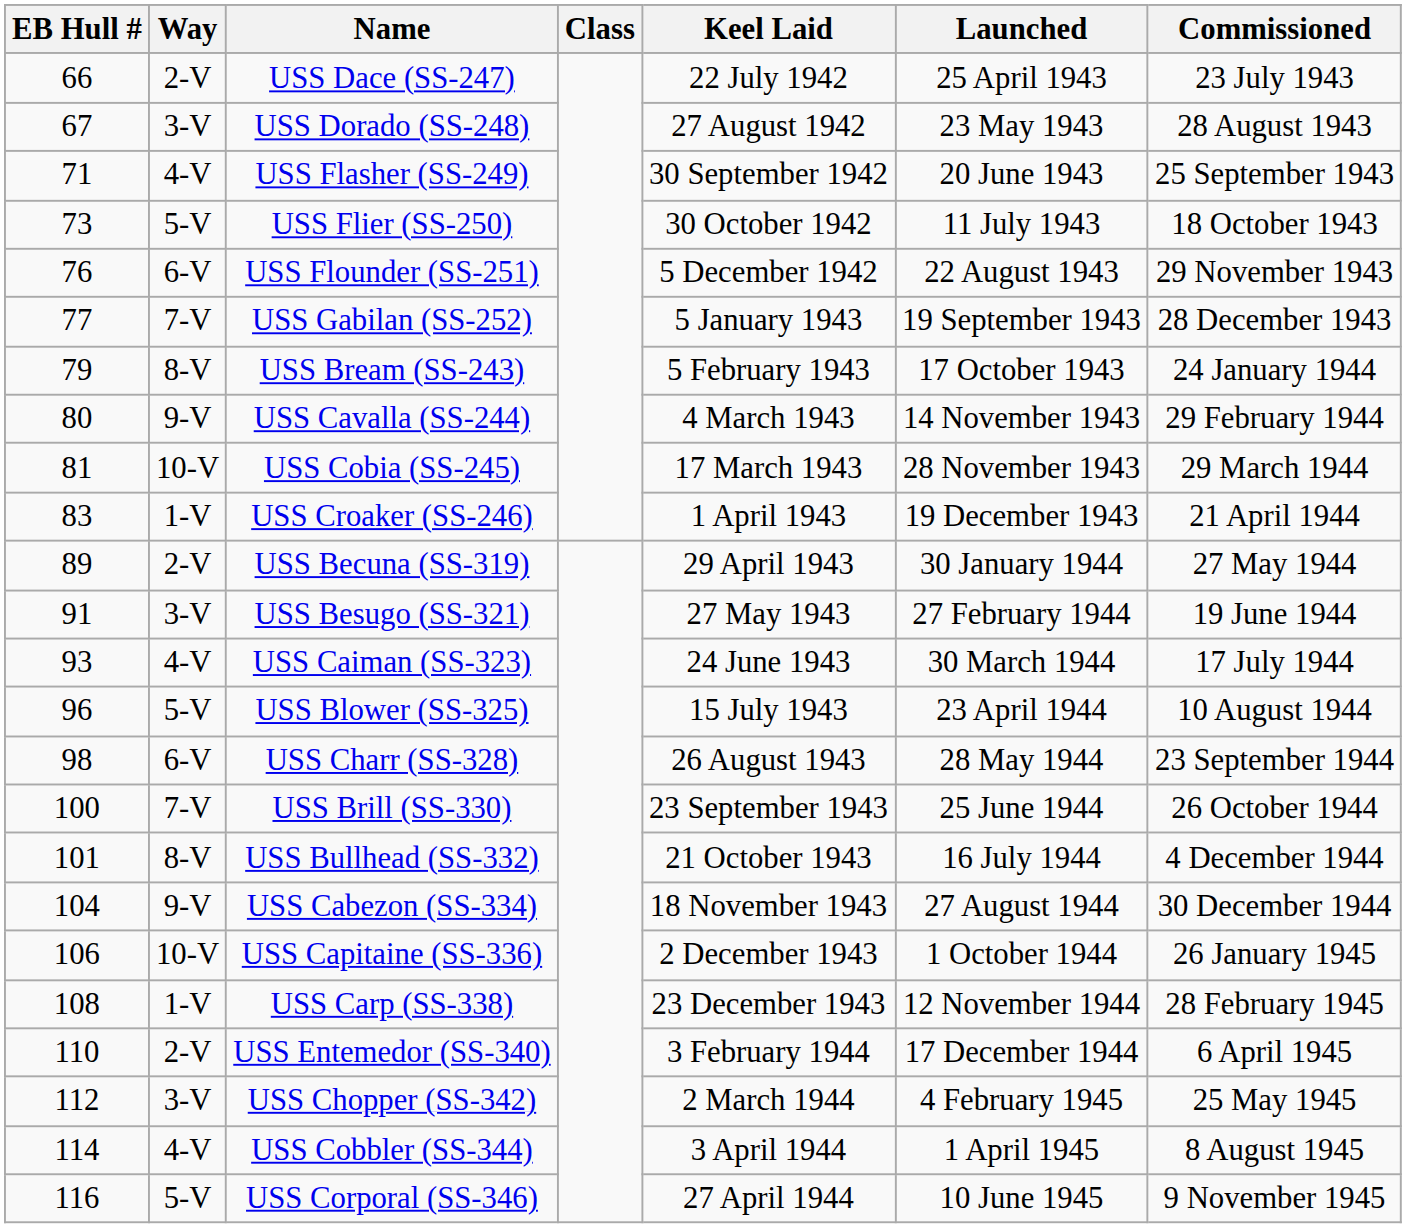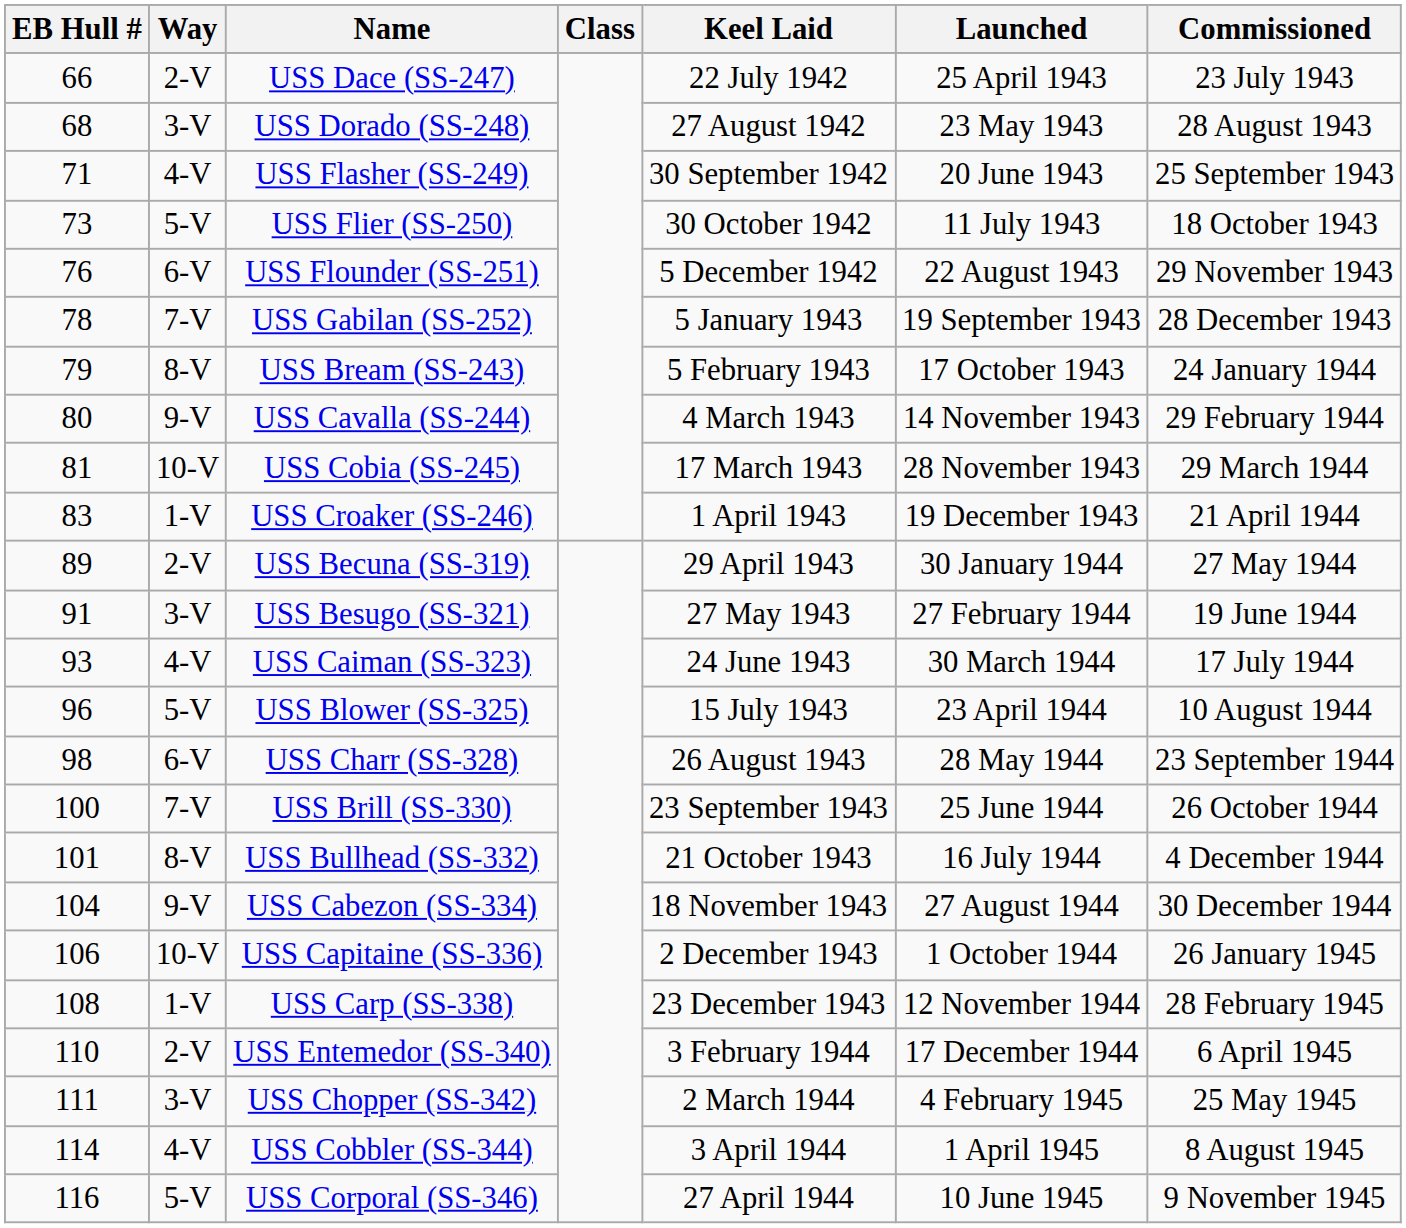 <table class="wikitable" style="text-align: center;">
 <tr>
 <th>EB Hull # </th>
 <th>Way </th>
 <th>Name </th>
 <th>Class </th>
 <th>Keel Laid</th>
 <th>Launched</th>
 <th>Commissioned</th>
 </tr>
 <tr>
 <td>66</td>
 <td>2-V</td>
 <td><a href='#'>USS Dace (SS-247)</a></td>
 <td rowspan="10"></td>
 <td>22 July 1942 </td>
 <td>25 April 1943 </td>
 <td>23 July 1943 </td>
 </tr>
 <tr>
-<td>67</td>
+<td>68</td>
 <td>3-V</td>
 <td><a href='#'>USS Dorado (SS-248)</a></td>
 <td>27 August 1942 </td>
 <td>23 May 1943 </td>
 <td>28 August 1943 </td>
 </tr>
 <tr>
 <td>71</td>
 <td>4-V</td>
 <td><a href='#'>USS Flasher (SS-249)</a></td>
 <td>30 September 1942 </td>
 <td>20 June 1943 </td>
 <td>25 September 1943 </td>
 </tr>
 <tr>
 <td>73</td>
 <td>5-V</td>
 <td><a href='#'>USS Flier (SS-250)</a></td>
 <td>30 October 1942 </td>
 <td>11 July 1943 </td>
 <td>18 October 1943 </td>
 </tr>
 <tr>
 <td>76</td>
 <td>6-V</td>
 <td><a href='#'>USS Flounder (SS-251)</a></td>
 <td>5 December 1942 </td>
 <td>22 August 1943 </td>
 <td>29 November 1943 </td>
 </tr>
 <tr>
-<td>77</td>
+<td>78</td>
 <td>7-V</td>
 <td><a href='#'>USS Gabilan (SS-252)</a></td>
 <td>5 January 1943 </td>
 <td>19 September 1943 </td>
 <td>28 December 1943 </td>
 </tr>
 <tr>
 <td>79</td>
 <td>8-V</td>
 <td><a href='#'>USS Bream (SS-243)</a></td>
 <td>5 February 1943 </td>
 <td>17 October 1943 </td>
 <td>24 January 1944 </td>
 </tr>
 <tr>
 <td>80</td>
 <td>9-V</td>
 <td><a href='#'>USS Cavalla (SS-244)</a></td>
 <td>4 March 1943 </td>
 <td>14 November 1943 </td>
 <td>29 February 1944 </td>
 </tr>
 <tr>
 <td>81</td>
 <td>10-V</td>
 <td><a href='#'>USS Cobia (SS-245)</a></td>
 <td>17 March 1943 </td>
 <td>28 November 1943 </td>
 <td>29 March 1944 </td>
 </tr>
 <tr>
 <td>83</td>
 <td>1-V</td>
 <td><a href='#'>USS Croaker (SS-246)</a></td>
 <td>1 April 1943 </td>
 <td>19 December 1943 </td>
 <td>21 April 1944 </td>
 </tr>
 <tr>
 <td>89</td>
 <td>2-V</td>
 <td><a href='#'>USS Becuna (SS-319)</a></td>
 <td rowspan="14"></td>
 <td>29 April 1943 </td>
 <td>30 January 1944 </td>
 <td>27 May 1944 </td>
 </tr>
 <tr>
 <td>91</td>
 <td>3-V</td>
 <td><a href='#'>USS Besugo (SS-321)</a></td>
 <td>27 May 1943 </td>
 <td>27 February 1944 </td>
 <td>19 June 1944 </td>
 </tr>
 <tr>
 <td>93</td>
 <td>4-V</td>
 <td><a href='#'>USS Caiman (SS-323)</a></td>
 <td>24 June 1943 </td>
 <td>30 March 1944 </td>
 <td>17 July 1944 </td>
 </tr>
 <tr>
 <td>96</td>
 <td>5-V</td>
 <td><a href='#'>USS Blower (SS-325)</a></td>
 <td>15 July 1943 </td>
 <td>23 April 1944 </td>
 <td>10 August 1944 </td>
 </tr>
 <tr>
 <td>98</td>
 <td>6-V</td>
 <td><a href='#'>USS Charr (SS-328)</a></td>
 <td>26 August 1943 </td>
 <td>28 May 1944 </td>
 <td>23 September 1944 </td>
 </tr>
 <tr>
 <td>100</td>
 <td>7-V</td>
 <td><a href='#'>USS Brill (SS-330)</a></td>
 <td>23 September 1943 </td>
 <td>25 June 1944 </td>
 <td>26 October 1944 </td>
 </tr>
 <tr>
 <td>101</td>
 <td>8-V</td>
 <td><a href='#'>USS Bullhead (SS-332)</a></td>
 <td>21 October 1943 </td>
 <td>16 July 1944 </td>
 <td>4 December 1944 </td>
 </tr>
 <tr>
 <td>104</td>
 <td>9-V</td>
 <td><a href='#'>USS Cabezon (SS-334)</a></td>
 <td>18 November 1943 </td>
 <td>27 August 1944 </td>
 <td>30 December 1944 </td>
 </tr>
 <tr>
 <td>106</td>
 <td>10-V</td>
 <td><a href='#'>USS Capitaine (SS-336)</a></td>
 <td>2 December 1943 </td>
 <td>1 October 1944 </td>
 <td>26 January 1945 </td>
 </tr>
 <tr>
 <td>108</td>
 <td>1-V</td>
 <td><a href='#'>USS Carp (SS-338)</a></td>
 <td>23 December 1943 </td>
 <td>12 November 1944 </td>
 <td>28 February 1945 </td>
 </tr>
 <tr>
 <td>110</td>
 <td>2-V</td>
 <td><a href='#'>USS Entemedor (SS-340)</a></td>
 <td>3 February 1944 </td>
 <td>17 December 1944 </td>
 <td>6 April 1945 </td>
 </tr>
 <tr>
-<td>112</td>
+<td>111</td>
 <td>3-V</td>
 <td><a href='#'>USS Chopper (SS-342)</a></td>
 <td>2 March 1944 </td>
 <td>4 February 1945 </td>
 <td>25 May 1945 </td>
 </tr>
 <tr>
 <td>114</td>
 <td>4-V</td>
 <td><a href='#'>USS Cobbler (SS-344)</a></td>
 <td>3 April 1944 </td>
 <td>1 April 1945 </td>
 <td>8 August 1945 </td>
 </tr>
 <tr>
 <td>116</td>
 <td>5-V</td>
 <td><a href='#'>USS Corporal (SS-346)</a></td>
 <td>27 April 1944 </td>
 <td>10 June 1945 </td>
 <td>9 November 1945 </td>
 </tr>
 </table>
